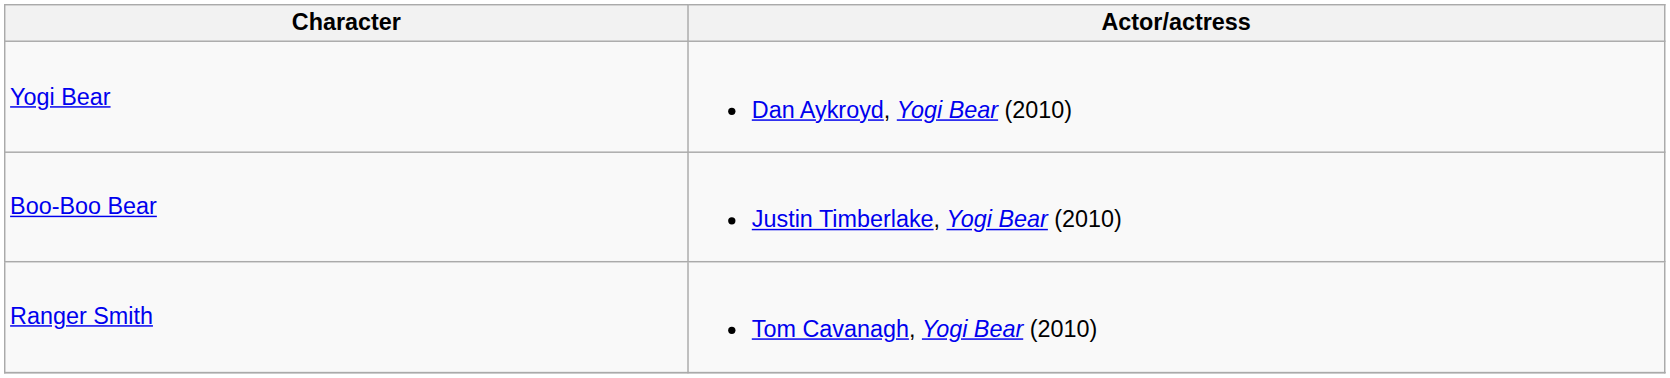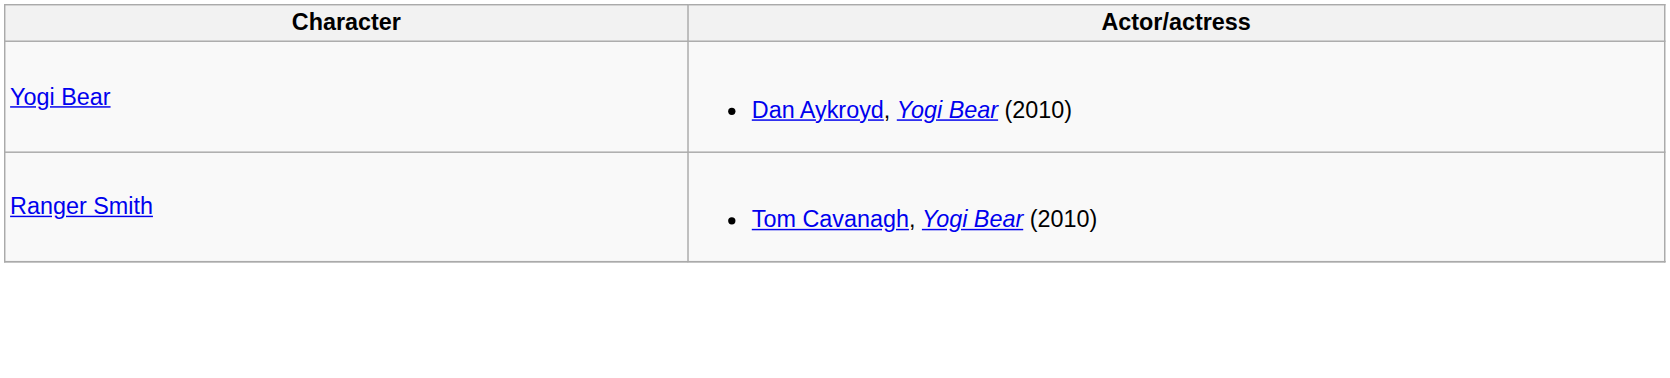 <table style="width:90%;" class="wikitable">
 <tr>
 <th style="width:35%;">Character</th>
 <th style="width:50%;">Actor/actress</th>
 </tr>
 <tr>
 <td><a href='#'>Yogi Bear</a></td>
 <td><br><ul><li><a href='#'>Dan Aykroyd</a>, <em><a href='#'>Yogi Bear</a></em> (2010)</li></ul></td>
 </tr>
 <tr>
-<td><a href='#'>Boo-Boo Bear</a></td>
-<td><br><ul><li><a href='#'>Justin Timberlake</a>, <em><a href='#'>Yogi Bear</a></em> (2010)</li></ul></td>
-</tr>
-<tr>
 <td><a href='#'>Ranger Smith</a></td>
 <td><br><ul><li><a href='#'>Tom Cavanagh</a>, <em><a href='#'>Yogi Bear</a></em> (2010)</li></ul></td>
 </tr>
 <tr |}>
 </tr>
 </table>
